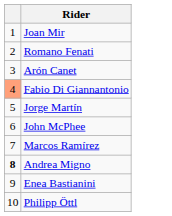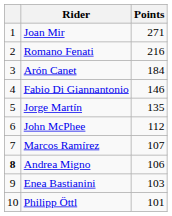 <table class="wikitable" style="font-size: 95%;">
 <tr>
 <th></th>
 <th>Rider</th>
+<th>Points</th>
 </tr>
 <tr>
 <td align=center>1</td>
 <td> <a href='#'>Joan Mir</a></td>
+<td align=right>271</td>
 </tr>
 <tr>
 <td align=center>2</td>
 <td> <a href='#'>Romano Fenati</a></td>
+<td align=right>216</td>
 </tr>
 <tr>
 <td align=center>3</td>
 <td> <a href='#'>Arón Canet</a></td>
+<td align=right>184</td>
 </tr>
 <tr>
-<td align=center style="background: lightsalmon;">4</td>
+<td align=center>4</td>
 <td> <a href='#'>Fabio Di Giannantonio</a></td>
+<td align=right>146</td>
 </tr>
 <tr>
 <td align=center>5</td>
 <td> <a href='#'>Jorge Martín</a></td>
+<td align=right>135</td>
 </tr>
 <tr>
 <td align=center>6</td>
 <td> <a href='#'>John McPhee</a></td>
+<td align=right>112</td>
 </tr>
 <tr>
 <td align=center>7</td>
 <td> <a href='#'>Marcos Ramírez</a></td>
+<td align=right>107</td>
 </tr>
 <tr>
 <td align=center><strong>8</strong></td>
 <td> <a href='#'>Andrea Migno</a></td>
+<td align=right>106</td>
 </tr>
 <tr>
 <td align=center>9</td>
 <td> <a href='#'>Enea Bastianini</a></td>
+<td align=right>103</td>
 </tr>
 <tr>
 <td align=center>10</td>
 <td> <a href='#'>Philipp Öttl</a></td>
+<td align=right>101</td>
 </tr>
 </table>
